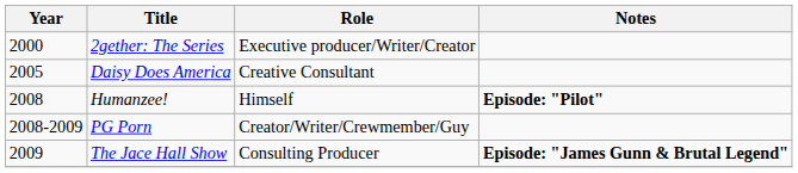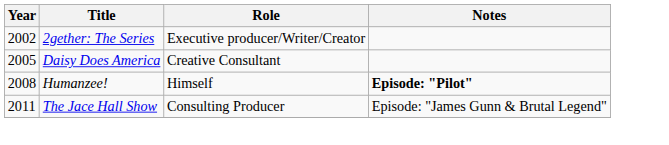 <table class="wikitable sortable">
 <tr>
 <th>Year</th>
 <th>Title</th>
 <th>Role</th>
 <th class="unsortable">Notes</th>
 </tr>
 <tr>
-<td>2000</td>
+<td>2002</td>
 <td><em><a href='#'>2gether: The Series</a></em></td>
 <td>Executive producer/Writer/Creator</td>
 <td></td>
 </tr>
 <tr>
 <td>2005</td>
 <td><em><a href='#'>Daisy Does America</a></em></td>
 <td>Creative Consultant</td>
 <td></td>
 </tr>
 <tr>
 <td>2008</td>
 <td><em>Humanzee!</em></td>
 <td>Himself</td>
 <td><strong>Episode: "Pilot"</strong></td>
 </tr>
 <tr>
-<td>2008-2009</td>
-<td><em><a href='#'>PG Porn</a></em></td>
-<td>Creator/Writer/Crewmember/Guy</td>
-<td></td>
-</tr>
-<tr>
-<td>2009</td>
+<td>2011</td>
 <td><em><a href='#'>The Jace Hall Show</a></em></td>
 <td>Consulting Producer</td>
-<td><strong>Episode: "James Gunn & Brutal Legend"</strong></td>
+<td>Episode: "James Gunn & Brutal Legend"</td>
 </tr>
 <tr>
 </tr>
 </table>
